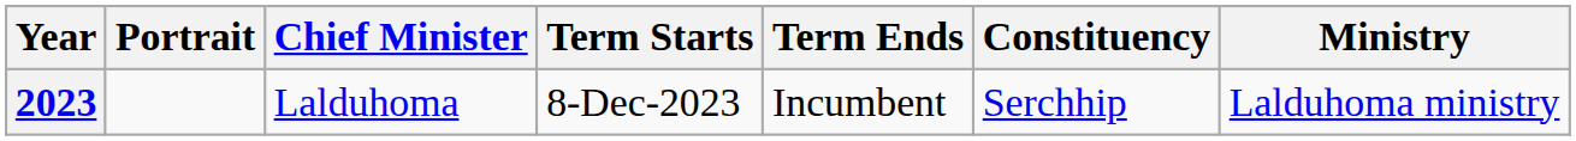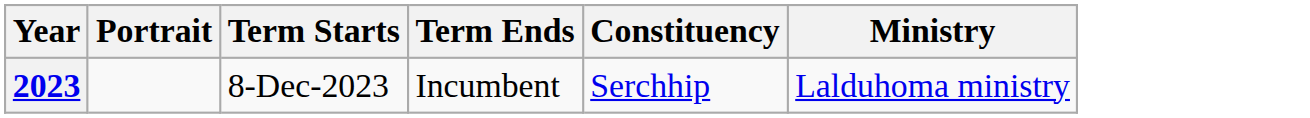 <table class="wikitable">
 <tr>
 <th>Year</th>
 <th>Portrait</th>
-<th><a href='#'>Chief Minister</a></th>
 <th>Term Starts</th>
 <th>Term Ends</th>
 <th>Constituency</th>
 <th>Ministry</th>
 </tr>
 <tr>
 <th><a href='#'>2023</a></th>
 <td></td>
-<td><a href='#'>Lalduhoma</a></td>
 <td>8-Dec-2023</td>
 <td>Incumbent</td>
 <td><a href='#'>Serchhip</a></td>
 <td><a href='#'>Lalduhoma ministry</a></td>
 </tr>
 </table>
